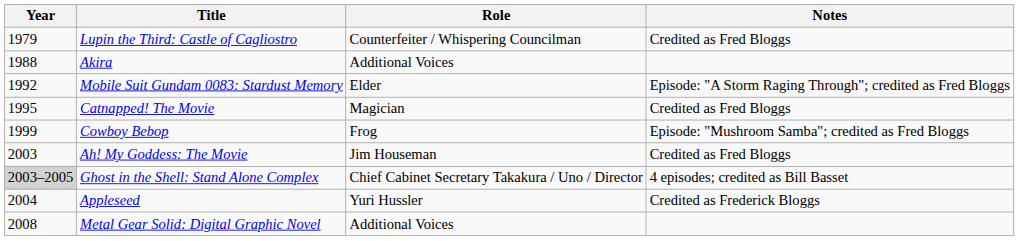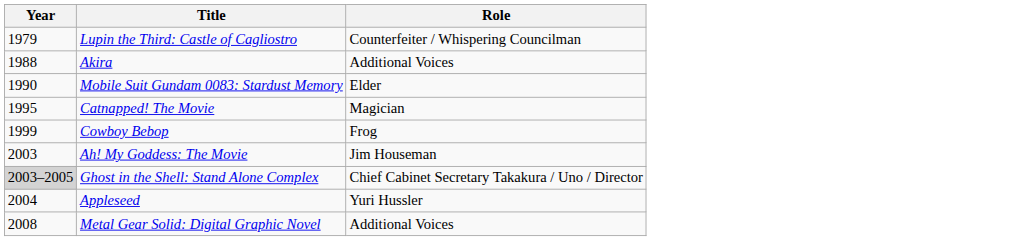 <table class="wikitable sortable">
 <tr>
 <th>Year</th>
 <th>Title</th>
 <th>Role</th>
-<th>Notes</th>
 </tr>
 <tr>
 <td>1979</td>
 <td><em><a href='#'>Lupin the Third: Castle of Cagliostro</a></em></td>
 <td>Counterfeiter / Whispering Councilman</td>
-<td>Credited as Fred Bloggs</td>
 </tr>
 <tr>
 <td>1988</td>
 <td><em><a href='#'>Akira</a></em></td>
 <td>Additional Voices</td>
-<td></td>
 </tr>
 <tr>
-<td>1992</td>
+<td>1990</td>
 <td><em><a href='#'>Mobile Suit Gundam 0083: Stardust Memory</a></em></td>
 <td>Elder</td>
-<td>Episode: "A Storm Raging Through"; credited as Fred Bloggs</td>
 </tr>
 <tr>
 <td>1995</td>
 <td><em><a href='#'>Catnapped! The Movie</a></em></td>
 <td>Magician</td>
-<td>Credited as Fred Bloggs</td>
 </tr>
 <tr>
 <td>1999</td>
 <td><em><a href='#'>Cowboy Bebop</a></em></td>
 <td>Frog</td>
-<td>Episode: "Mushroom Samba"; credited as Fred Bloggs</td>
 </tr>
 <tr>
 <td>2003</td>
 <td><em><a href='#'>Ah! My Goddess: The Movie</a></em></td>
 <td>Jim Houseman</td>
-<td>Credited as Fred Bloggs</td>
 </tr>
 <tr>
 <td style="background: lightgrey;">2003–2005</td>
 <td><em><a href='#'>Ghost in the Shell: Stand Alone Complex</a></em></td>
 <td>Chief Cabinet Secretary Takakura / Uno / Director</td>
-<td>4 episodes; credited as Bill Basset</td>
 </tr>
 <tr>
 <td>2004</td>
 <td><em><a href='#'>Appleseed</a></em></td>
 <td>Yuri Hussler</td>
-<td>Credited as Frederick Bloggs</td>
 </tr>
 <tr>
 <td>2008</td>
 <td><em><a href='#'>Metal Gear Solid: Digital Graphic Novel</a></em></td>
 <td>Additional Voices</td>
-<td></td>
 </tr>
 </table>
